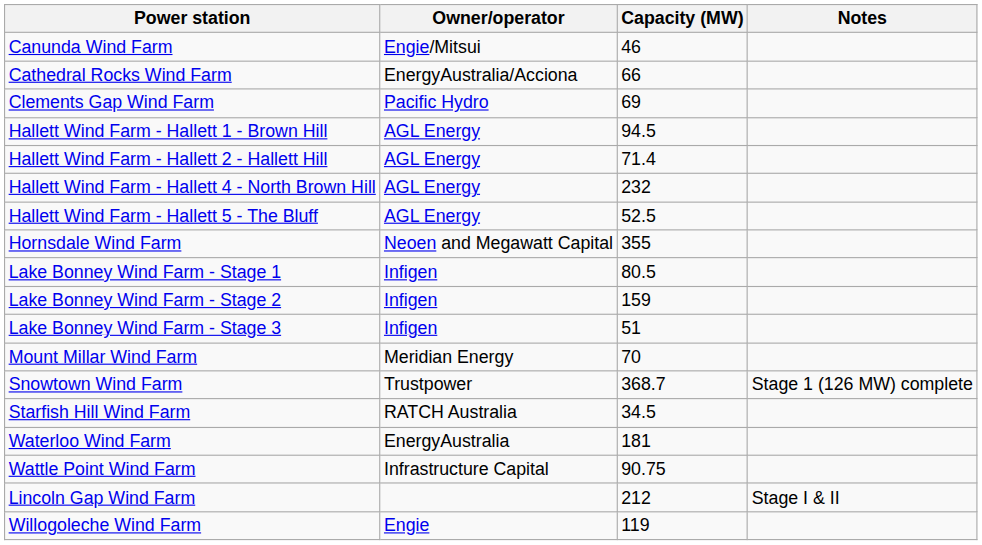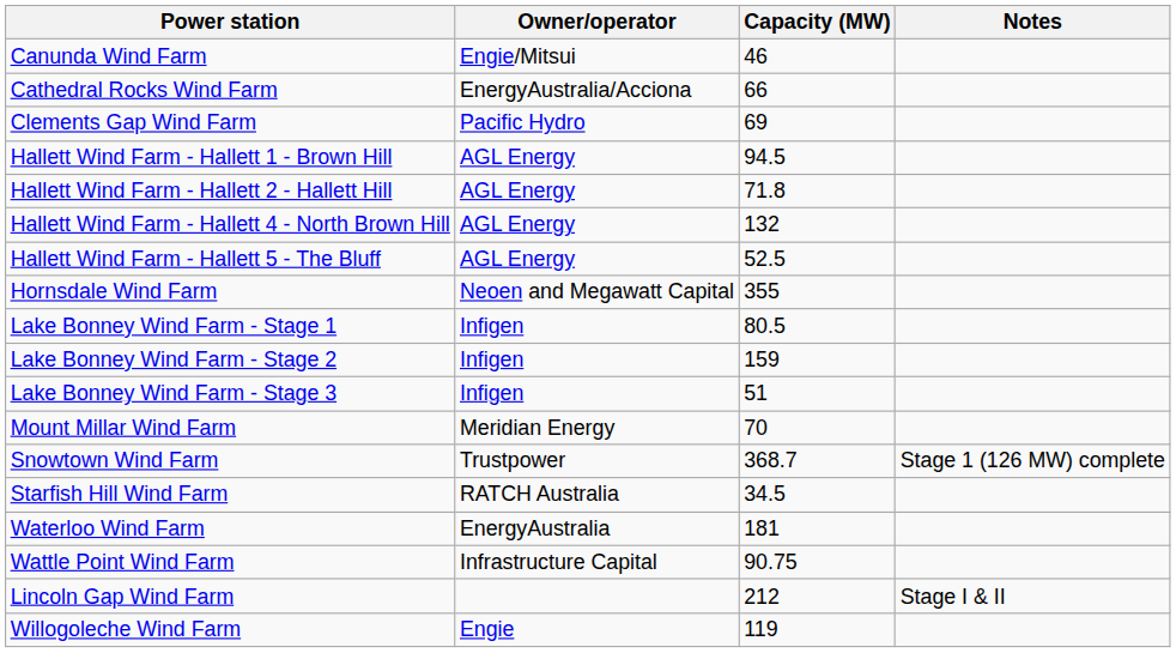 <table class="wikitable sortable">
 <tr>
 <th>Power station</th>
 <th>Owner/operator</th>
 <th>Capacity (MW)</th>
 <th>Notes</th>
 </tr>
 <tr>
 <td><a href='#'>Canunda Wind Farm</a></td>
 <td><a href='#'>Engie</a>/Mitsui</td>
 <td>46</td>
 <td></td>
 </tr>
 <tr>
 <td><a href='#'>Cathedral Rocks Wind Farm</a></td>
 <td>EnergyAustralia/Acciona</td>
 <td>66</td>
 <td></td>
 </tr>
 <tr>
 <td><a href='#'>Clements Gap Wind Farm</a></td>
 <td><a href='#'>Pacific Hydro</a></td>
 <td>69</td>
 <td></td>
 </tr>
 <tr>
 <td><a href='#'>Hallett Wind Farm - Hallett 1 - Brown Hill</a></td>
 <td><a href='#'>AGL Energy</a></td>
 <td>94.5</td>
 <td></td>
 </tr>
 <tr>
 <td><a href='#'>Hallett Wind Farm - Hallett 2 - Hallett Hill</a></td>
 <td><a href='#'>AGL Energy</a></td>
-<td>71.4</td>
+<td>71.8</td>
 <td></td>
 </tr>
 <tr>
 <td><a href='#'>Hallett Wind Farm - Hallett 4 - North Brown Hill</a></td>
 <td><a href='#'>AGL Energy</a></td>
-<td>232</td>
+<td>132</td>
 <td></td>
 </tr>
 <tr>
 <td><a href='#'>Hallett Wind Farm - Hallett 5 - The Bluff</a></td>
 <td><a href='#'>AGL Energy</a></td>
 <td>52.5</td>
 <td></td>
 </tr>
 <tr>
 <td><a href='#'>Hornsdale Wind Farm</a></td>
 <td><a href='#'>Neoen</a> and Megawatt Capital</td>
 <td>355</td>
 <td></td>
 </tr>
 <tr>
 <td><a href='#'>Lake Bonney Wind Farm - Stage 1</a></td>
 <td><a href='#'>Infigen</a></td>
 <td>80.5</td>
 <td></td>
 </tr>
 <tr>
 <td><a href='#'>Lake Bonney Wind Farm - Stage 2</a></td>
 <td><a href='#'>Infigen</a></td>
 <td>159</td>
 <td></td>
 </tr>
 <tr>
 <td><a href='#'>Lake Bonney Wind Farm - Stage 3</a></td>
 <td><a href='#'>Infigen</a></td>
 <td>51</td>
 <td></td>
 </tr>
 <tr>
 <td><a href='#'>Mount Millar Wind Farm</a></td>
 <td>Meridian Energy</td>
 <td>70</td>
 <td></td>
 </tr>
 <tr>
 <td><a href='#'>Snowtown Wind Farm</a></td>
 <td>Trustpower</td>
 <td>368.7</td>
 <td>Stage 1 (126 MW) complete</td>
 </tr>
 <tr>
 <td><a href='#'>Starfish Hill Wind Farm</a></td>
 <td>RATCH Australia</td>
 <td>34.5</td>
 <td></td>
 </tr>
 <tr>
 <td><a href='#'>Waterloo Wind Farm</a></td>
 <td>EnergyAustralia</td>
 <td>181</td>
 <td></td>
 </tr>
 <tr>
 <td><a href='#'>Wattle Point Wind Farm</a></td>
 <td>Infrastructure Capital</td>
 <td>90.75</td>
 <td></td>
 </tr>
 <tr>
 <td><a href='#'>Lincoln Gap Wind Farm</a></td>
 <td></td>
 <td>212</td>
 <td>Stage I & II</td>
 </tr>
 <tr>
 <td><a href='#'>Willogoleche Wind Farm</a></td>
 <td><a href='#'>Engie</a></td>
 <td>119</td>
 <td></td>
 </tr>
 </table>
